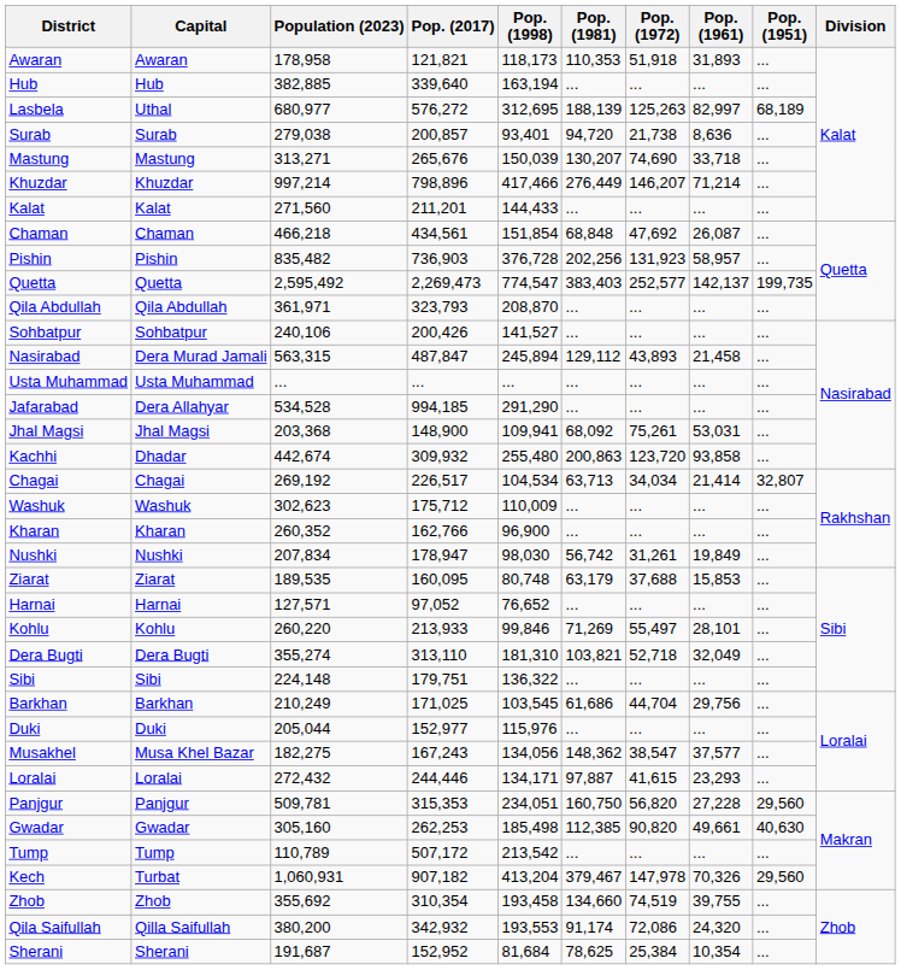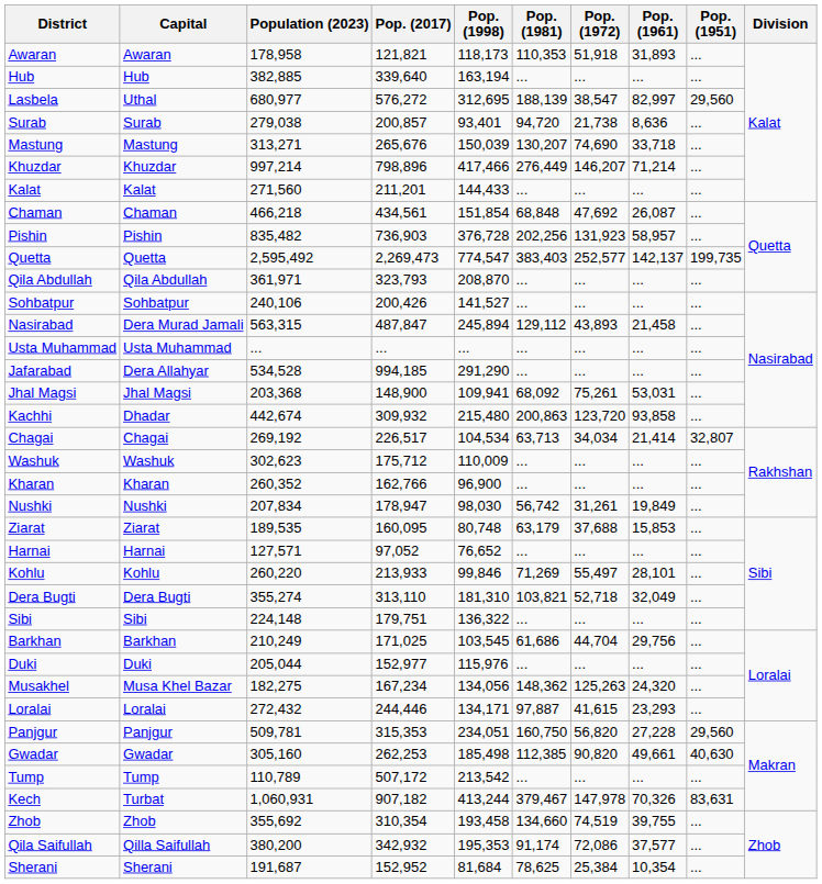 <table class="wikitable sortable static-row-numbers static-row-header-hash">
 <tr>
 <th>District</th>
 <th>Capital</th>
 <th>Population (2023)</th>
 <th>Pop. (2017)</th>
 <th>Pop.<br>(1998)</th>
 <th>Pop.<br>(1981)</th>
 <th>Pop.<br>(1972)</th>
 <th>Pop.<br>(1961)</th>
 <th>Pop.<br>(1951)</th>
 <th>Division</th>
 </tr>
 <tr>
 <td><a href='#'>Awaran</a></td>
 <td><a href='#'>Awaran</a></td>
 <td>178,958</td>
 <td>121,821</td>
 <td>118,173</td>
 <td>110,353</td>
 <td>51,918</td>
 <td>31,893</td>
 <td>...</td>
 <td rowspan="7"><a href='#'>Kalat</a></td>
 </tr>
 <tr>
 <td><a href='#'>Hub</a></td>
 <td><a href='#'>Hub</a></td>
 <td>382,885</td>
 <td>339,640</td>
 <td>163,194</td>
 <td>...</td>
 <td>...</td>
 <td>...</td>
 <td>...</td>
 </tr>
 <tr>
 <td><a href='#'>Lasbela</a></td>
 <td><a href='#'>Uthal</a></td>
 <td>680,977</td>
 <td>576,272</td>
 <td>312,695</td>
 <td>188,139</td>
-<td>125,263</td>
+<td>38,547</td>
 <td>82,997</td>
-<td>68,189</td>
+<td>29,560</td>
 </tr>
 <tr>
 <td><a href='#'>Surab</a></td>
 <td><a href='#'>Surab</a></td>
 <td>279,038</td>
 <td>200,857</td>
 <td>93,401</td>
 <td>94,720</td>
 <td>21,738</td>
 <td>8,636</td>
 <td>...</td>
 </tr>
 <tr>
 <td><a href='#'>Mastung</a></td>
 <td><a href='#'>Mastung</a></td>
 <td>313,271</td>
 <td>265,676</td>
 <td>150,039</td>
 <td>130,207</td>
 <td>74,690</td>
 <td>33,718</td>
 <td>...</td>
 </tr>
 <tr>
 <td><a href='#'>Khuzdar</a></td>
 <td><a href='#'>Khuzdar</a></td>
 <td>997,214</td>
 <td>798,896</td>
 <td>417,466</td>
 <td>276,449</td>
 <td>146,207</td>
 <td>71,214</td>
 <td>...</td>
 </tr>
 <tr>
 <td><a href='#'>Kalat</a></td>
 <td><a href='#'>Kalat</a></td>
 <td>271,560</td>
 <td>211,201</td>
 <td>144,433</td>
 <td>...</td>
 <td>...</td>
 <td>...</td>
 <td>...</td>
 </tr>
 <tr>
 <td><a href='#'>Chaman</a></td>
 <td><a href='#'>Chaman</a></td>
 <td>466,218</td>
 <td>434,561</td>
 <td>151,854</td>
 <td>68,848</td>
 <td>47,692</td>
 <td>26,087</td>
 <td>...</td>
 <td rowspan="4"><a href='#'>Quetta</a></td>
 </tr>
 <tr>
 <td><a href='#'>Pishin</a></td>
 <td><a href='#'>Pishin</a></td>
 <td>835,482</td>
 <td>736,903</td>
 <td>376,728</td>
 <td>202,256</td>
 <td>131,923</td>
 <td>58,957</td>
 <td>...</td>
 </tr>
 <tr>
 <td><a href='#'>Quetta</a></td>
 <td><a href='#'>Quetta</a></td>
 <td>2,595,492</td>
 <td>2,269,473</td>
 <td>774,547</td>
 <td>383,403</td>
 <td>252,577</td>
 <td>142,137</td>
 <td>199,735</td>
 </tr>
 <tr>
 <td><a href='#'>Qila Abdullah</a></td>
 <td><a href='#'>Qila Abdullah</a></td>
 <td>361,971</td>
 <td>323,793</td>
 <td>208,870</td>
 <td>...</td>
 <td>...</td>
 <td>...</td>
 <td>...</td>
 </tr>
 <tr>
 <td><a href='#'>Sohbatpur</a></td>
 <td><a href='#'>Sohbatpur</a></td>
 <td>240,106</td>
 <td>200,426</td>
 <td>141,527</td>
 <td>...</td>
 <td>...</td>
 <td>...</td>
 <td>...</td>
 <td rowspan="6"><a href='#'>Nasirabad</a></td>
 </tr>
 <tr>
 <td><a href='#'>Nasirabad</a></td>
 <td><a href='#'>Dera Murad Jamali</a></td>
 <td>563,315</td>
 <td>487,847</td>
 <td>245,894</td>
 <td>129,112</td>
 <td>43,893</td>
 <td>21,458</td>
 <td>...</td>
 </tr>
 <tr>
 <td><a href='#'>Usta Muhammad</a></td>
 <td><a href='#'>Usta Muhammad</a></td>
 <td>...</td>
 <td>...</td>
 <td>...</td>
 <td>...</td>
 <td>...</td>
 <td>...</td>
 <td>...</td>
 </tr>
 <tr>
 <td><a href='#'>Jafarabad</a></td>
 <td><a href='#'>Dera Allahyar</a></td>
 <td>534,528</td>
 <td>994,185</td>
 <td>291,290</td>
 <td>...</td>
 <td>...</td>
 <td>...</td>
 <td>...</td>
 </tr>
 <tr>
 <td><a href='#'>Jhal Magsi</a></td>
 <td><a href='#'>Jhal Magsi</a></td>
 <td>203,368</td>
 <td>148,900</td>
 <td>109,941</td>
 <td>68,092</td>
 <td>75,261</td>
 <td>53,031</td>
 <td>...</td>
 </tr>
 <tr>
 <td><a href='#'>Kachhi</a></td>
 <td><a href='#'>Dhadar</a></td>
 <td>442,674</td>
 <td>309,932</td>
-<td>255,480</td>
+<td>215,480</td>
 <td>200,863</td>
 <td>123,720</td>
 <td>93,858</td>
 <td>...</td>
 </tr>
 <tr>
 <td><a href='#'>Chagai</a></td>
 <td><a href='#'>Chagai</a></td>
 <td>269,192</td>
 <td>226,517</td>
 <td>104,534</td>
 <td>63,713</td>
 <td>34,034</td>
 <td>21,414</td>
 <td>32,807</td>
 <td rowspan="4"><a href='#'>Rakhshan</a></td>
 </tr>
 <tr>
 <td><a href='#'>Washuk</a></td>
 <td><a href='#'>Washuk</a></td>
 <td>302,623</td>
 <td>175,712</td>
 <td>110,009</td>
 <td>...</td>
 <td>...</td>
 <td>...</td>
 <td>...</td>
 </tr>
 <tr>
 <td><a href='#'>Kharan</a></td>
 <td><a href='#'>Kharan</a></td>
 <td>260,352</td>
 <td>162,766</td>
 <td>96,900</td>
 <td>...</td>
 <td>...</td>
 <td>...</td>
 <td>...</td>
 </tr>
 <tr>
 <td><a href='#'>Nushki</a></td>
 <td><a href='#'>Nushki</a></td>
 <td>207,834</td>
 <td>178,947</td>
 <td>98,030</td>
 <td>56,742</td>
 <td>31,261</td>
 <td>19,849</td>
 <td>...</td>
 </tr>
 <tr>
 <td><a href='#'>Ziarat</a></td>
 <td><a href='#'>Ziarat</a></td>
 <td>189,535</td>
 <td>160,095</td>
 <td>80,748</td>
 <td>63,179</td>
 <td>37,688</td>
 <td>15,853</td>
 <td>...</td>
 <td rowspan="5"><a href='#'>Sibi</a></td>
 </tr>
 <tr>
 <td><a href='#'>Harnai</a></td>
 <td><a href='#'>Harnai</a></td>
 <td>127,571</td>
 <td>97,052</td>
 <td>76,652</td>
 <td>...</td>
 <td>...</td>
 <td>...</td>
 <td>...</td>
 </tr>
 <tr>
 <td><a href='#'>Kohlu</a></td>
 <td><a href='#'>Kohlu</a></td>
 <td>260,220</td>
 <td>213,933</td>
 <td>99,846</td>
 <td>71,269</td>
 <td>55,497</td>
 <td>28,101</td>
 <td>...</td>
 </tr>
 <tr>
 <td><a href='#'>Dera Bugti</a></td>
 <td><a href='#'>Dera Bugti</a></td>
 <td>355,274</td>
 <td>313,110</td>
 <td>181,310</td>
 <td>103,821</td>
 <td>52,718</td>
 <td>32,049</td>
 <td>...</td>
 </tr>
 <tr>
 <td><a href='#'>Sibi</a></td>
 <td><a href='#'>Sibi</a></td>
 <td>224,148</td>
 <td>179,751</td>
 <td>136,322</td>
 <td>...</td>
 <td>...</td>
 <td>...</td>
 <td>...</td>
 </tr>
 <tr>
 <td><a href='#'>Barkhan</a></td>
 <td><a href='#'>Barkhan</a></td>
 <td>210,249</td>
 <td>171,025</td>
 <td>103,545</td>
 <td>61,686</td>
 <td>44,704</td>
 <td>29,756</td>
 <td>...</td>
 <td rowspan="4"><a href='#'>Loralai</a></td>
 </tr>
 <tr>
 <td><a href='#'>Duki</a></td>
 <td><a href='#'>Duki</a></td>
 <td>205,044</td>
 <td>152,977</td>
 <td>115,976</td>
 <td>...</td>
 <td>...</td>
 <td>...</td>
 <td>...</td>
 </tr>
 <tr>
 <td><a href='#'>Musakhel</a></td>
 <td><a href='#'>Musa Khel Bazar</a></td>
 <td>182,275</td>
-<td>167,243</td>
+<td>167,234</td>
 <td>134,056</td>
 <td>148,362</td>
-<td>38,547</td>
-<td>37,577</td>
+<td>125,263</td>
+<td>24,320</td>
 <td>...</td>
 </tr>
 <tr>
 <td><a href='#'>Loralai</a></td>
 <td><a href='#'>Loralai</a></td>
 <td>272,432</td>
 <td>244,446</td>
 <td>134,171</td>
 <td>97,887</td>
 <td>41,615</td>
 <td>23,293</td>
 <td>...</td>
 </tr>
 <tr>
 <td><a href='#'>Panjgur</a></td>
 <td><a href='#'>Panjgur</a></td>
 <td>509,781</td>
 <td>315,353</td>
 <td>234,051</td>
 <td>160,750</td>
 <td>56,820</td>
 <td>27,228</td>
 <td>29,560</td>
 <td rowspan="4"><a href='#'>Makran</a></td>
 </tr>
 <tr>
 <td><a href='#'>Gwadar</a></td>
 <td><a href='#'>Gwadar</a></td>
 <td>305,160</td>
 <td>262,253</td>
 <td>185,498</td>
 <td>112,385</td>
 <td>90,820</td>
 <td>49,661</td>
 <td>40,630</td>
 </tr>
 <tr>
 <td><a href='#'>Tump</a></td>
 <td><a href='#'>Tump</a></td>
 <td>110,789</td>
 <td>507,172</td>
 <td>213,542</td>
 <td>...</td>
 <td>...</td>
 <td>...</td>
 <td>...</td>
 </tr>
 <tr>
 <td><a href='#'>Kech</a></td>
 <td><a href='#'>Turbat</a></td>
 <td>1,060,931</td>
 <td>907,182</td>
-<td>413,204</td>
+<td>413,244</td>
 <td>379,467</td>
 <td>147,978</td>
 <td>70,326</td>
-<td>29,560</td>
+<td>83,631</td>
 </tr>
 <tr>
 <td><a href='#'>Zhob</a></td>
 <td><a href='#'>Zhob</a></td>
 <td>355,692</td>
 <td>310,354</td>
 <td>193,458</td>
 <td>134,660</td>
 <td>74,519</td>
 <td>39,755</td>
 <td>...</td>
 <td rowspan="3"><a href='#'>Zhob</a></td>
 </tr>
 <tr>
 <td><a href='#'>Qila Saifullah</a></td>
 <td><a href='#'>Qilla Saifullah</a></td>
 <td>380,200</td>
 <td>342,932</td>
-<td>193,553</td>
+<td>195,353</td>
 <td>91,174</td>
 <td>72,086</td>
-<td>24,320</td>
+<td>37,577</td>
 <td>...</td>
 </tr>
 <tr>
 <td><a href='#'>Sherani</a></td>
 <td><a href='#'>Sherani</a></td>
 <td>191,687</td>
 <td>152,952</td>
 <td>81,684</td>
 <td>78,625</td>
 <td>25,384</td>
 <td>10,354</td>
 <td>...</td>
 </tr>
 </table>
